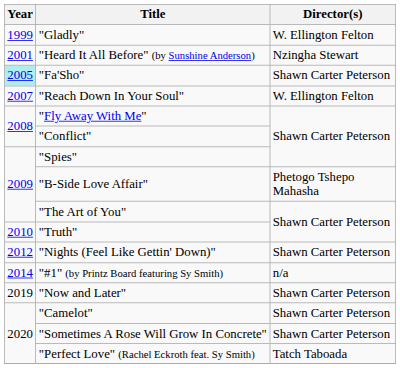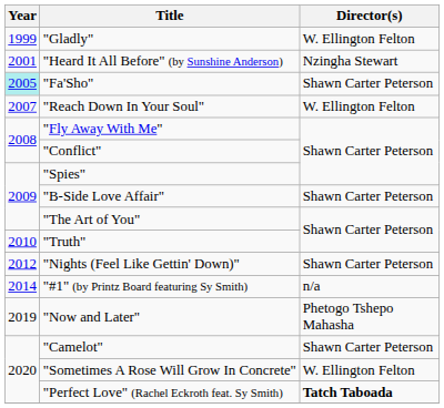 <table class="wikitable">
 <tr>
 <th align="center">Year</th>
 <th align="center">Title</th>
 <th align="center" width="150">Director(s)</th>
 </tr>
 <tr>
 <td align="center" rowspan="1"><a href='#'>1999</a></td>
 <td>"Gladly"</td>
 <td align="left">W. Ellington Felton</td>
 </tr>
 <tr>
 <td align="center" rowspan="1"><a href='#'>2001</a></td>
 <td>"Heard It All Before" <small>(by <a href='#'>Sunshine Anderson</a>)</small></td>
 <td align="left">Nzingha Stewart</td>
 </tr>
 <tr>
 <td align="center" rowspan="1" style="background: paleturquoise;"><a href='#'>2005</a></td>
 <td>"Fa'Sho"</td>
 <td rowspan="1">Shawn Carter Peterson</td>
 </tr>
 <tr>
 <td align="center" rowspan="1"><a href='#'>2007</a></td>
 <td>"Reach Down In Your Soul"</td>
 <td align="left">W. Ellington Felton</td>
 </tr>
 <tr>
 <td align="center" rowspan="2"><a href='#'>2008</a></td>
 <td>"<a href='#'>Fly Away With Me</a>"</td>
 <td align="left" rowspan="3">Shawn Carter Peterson</td>
 </tr>
 <tr>
 <td>"Conflict"</td>
 </tr>
 <tr>
 <td align="center" rowspan="3"><a href='#'>2009</a></td>
 <td>"Spies"</td>
 </tr>
 <tr>
 <td>"B-Side Love Affair"</td>
-<td align="left">Phetogo Tshepo Mahasha</td>
+<td rowspan="1">Shawn Carter Peterson</td>
 </tr>
 <tr>
 <td>"The Art of You"</td>
 <td align="left" rowspan="2">Shawn Carter Peterson</td>
 </tr>
 <tr>
 <td align="center" rowspan="1"><a href='#'>2010</a></td>
 <td>"Truth"</td>
 </tr>
 <tr>
 <td align="center" rowspan="1"><a href='#'>2012</a></td>
 <td>"Nights (Feel Like Gettin' Down)"</td>
 <td align="left" rowspan="1">Shawn Carter Peterson</td>
 </tr>
 <tr>
 <td align="center" rowspan="1"><a href='#'>2014</a></td>
 <td>"#1" <small>(by Printz Board featuring Sy Smith)</small></td>
 <td align="left" rowspan="1">n/a</td>
 </tr>
 <tr>
 <td>2019</td>
 <td>"Now and Later"</td>
-<td rowspan="1">Shawn Carter Peterson</td>
+<td align="left">Phetogo Tshepo Mahasha</td>
 </tr>
 <tr>
 <td rowspan="3">2020</td>
 <td>"Camelot"</td>
 <td rowspan="1">Shawn Carter Peterson</td>
 </tr>
 <tr>
 <td>"Sometimes A Rose Will Grow In Concrete"</td>
-<td rowspan="1">Shawn Carter Peterson</td>
+<td align="left">W. Ellington Felton</td>
 </tr>
 <tr>
 <td>"Perfect Love" <small>(Rachel Eckroth feat. Sy Smith)</small></td>
-<td>Tatch Taboada</td>
+<td><strong>Tatch Taboada</strong></td>
 </tr>
 <tr>
 </tr>
 </table>
